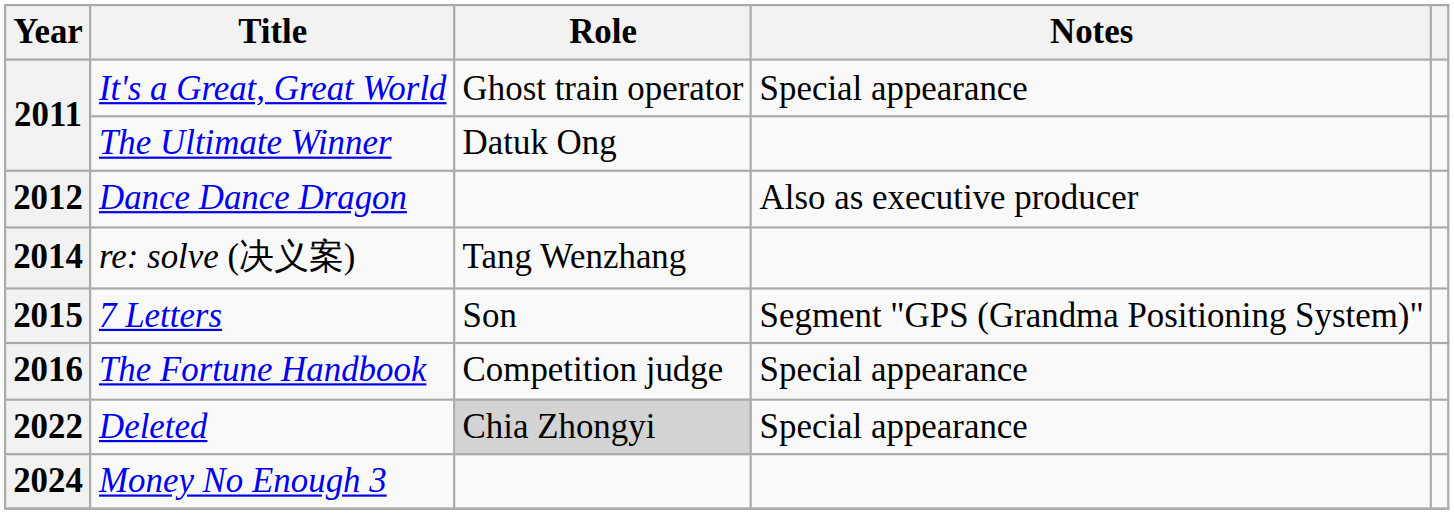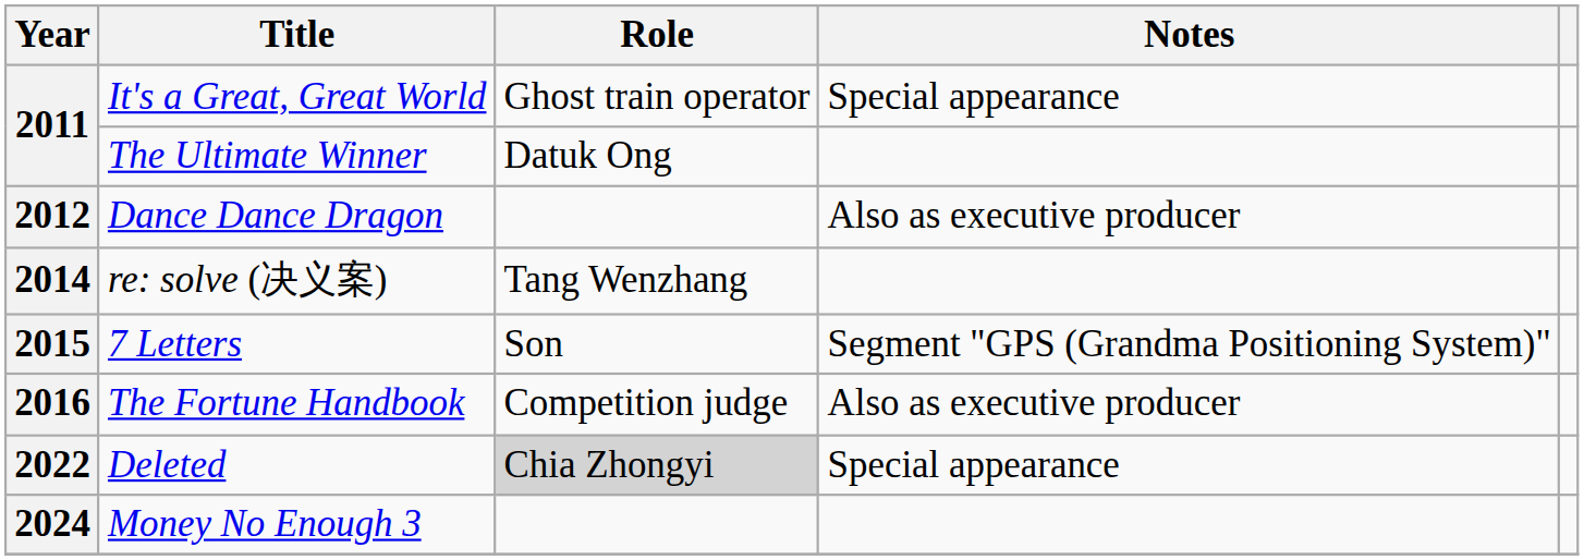 <table class="wikitable sortable plainrowheaders">
 <tr>
 <th scope="col">Year</th>
 <th scope="col">Title</th>
 <th scope="col">Role</th>
 <th scope="col" class="unsortable">Notes</th>
 <th scope="col" class="unsortable"></th>
 </tr>
 <tr>
 <th scope="row" rowspan="2">2011</th>
 <td><em><a href='#'>It's a Great, Great World</a></em></td>
 <td>Ghost train operator</td>
 <td>Special appearance</td>
 <td></td>
 </tr>
 <tr>
 <td><em><a href='#'>The Ultimate Winner</a></em></td>
 <td>Datuk Ong</td>
 <td></td>
 <td></td>
 </tr>
 <tr>
 <th scope="row">2012</th>
 <td><em><a href='#'>Dance Dance Dragon</a></em></td>
 <td></td>
 <td>Also as executive producer</td>
 <td></td>
 </tr>
 <tr>
 <th scope="row">2014</th>
 <td><em>re: solve</em> (决义案)</td>
 <td>Tang Wenzhang</td>
 <td></td>
 <td></td>
 </tr>
 <tr>
 <th scope="row">2015</th>
 <td><em><a href='#'>7 Letters</a></em></td>
 <td>Son</td>
 <td>Segment "GPS (Grandma Positioning System)"</td>
 <td></td>
 </tr>
 <tr>
 <th scope="row">2016</th>
 <td><em><a href='#'>The Fortune Handbook</a></em></td>
 <td>Competition judge</td>
-<td>Special appearance</td>
+<td>Also as executive producer</td>
 <td></td>
 </tr>
 <tr>
 <th scope="row">2022</th>
 <td><em><a href='#'>Deleted</a></em></td>
 <td style="background: lightgrey;">Chia Zhongyi</td>
 <td>Special appearance</td>
 <td></td>
 </tr>
 <tr>
 <th scope="row">2024</th>
 <td><em><a href='#'>Money No Enough 3</a></em></td>
 <td></td>
 <td></td>
 <td></td>
 </tr>
 <tr>
 </tr>
 </table>
